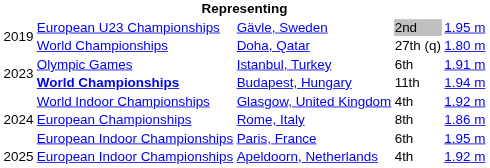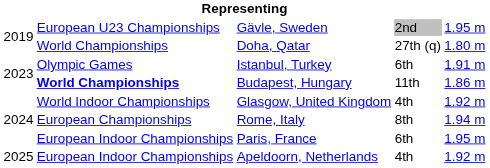 <table>
 <tr>
 <th colspan="5">Representing </th>
 </tr>
 <tr>
 <td rowspan=2>2019</td>
 <td><a href='#'>European U23 Championships</a></td>
 <td><a href='#'>Gävle, Sweden</a></td>
 <td bgcolor=silver>2nd</td>
 <td><a href='#'>1.95 m</a></td>
 </tr>
 <tr>
 <td><a href='#'>World Championships</a></td>
 <td><a href='#'>Doha, Qatar</a></td>
 <td>27th (q)</td>
 <td><a href='#'>1.80 m</a></td>
 </tr>
 <tr>
 <td rowspan=2>2023</td>
 <td><a href='#'>Olympic Games</a></td>
 <td><a href='#'>Istanbul, Turkey</a></td>
 <td>6th</td>
 <td><a href='#'>1.91 m</a></td>
 </tr>
 <tr>
 <td><strong><a href='#'>World Championships</a></strong></td>
 <td><a href='#'>Budapest, Hungary</a></td>
 <td>11th</td>
-<td><a href='#'>1.94 m</a></td>
+<td><a href='#'>1.86 m</a></td>
 </tr>
 <tr>
 <td rowspan=3>2024</td>
 <td><a href='#'>World Indoor Championships</a></td>
 <td><a href='#'>Glasgow, United Kingdom</a></td>
 <td>4th</td>
 <td><a href='#'>1.92 m</a></td>
 </tr>
 <tr>
 <td><a href='#'>European Championships</a></td>
 <td><a href='#'>Rome, Italy</a></td>
 <td>8th</td>
-<td><a href='#'>1.86 m</a></td>
+<td><a href='#'>1.94 m</a></td>
 </tr>
 <tr>
 <td><a href='#'>European Indoor Championships</a></td>
 <td><a href='#'>Paris, France</a></td>
 <td>6th</td>
 <td><a href='#'>1.95 m</a></td>
 </tr>
 <tr>
 <td>2025</td>
 <td><a href='#'>European Indoor Championships</a></td>
 <td><a href='#'>Apeldoorn, Netherlands</a></td>
 <td>4th</td>
 <td><a href='#'>1.92 m</a></td>
 </tr>
 </table>
